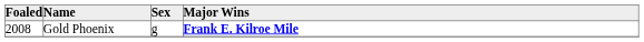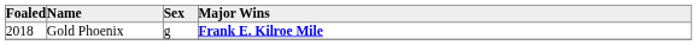 <table border="1" cellpadding="0" style="border-collapse: collapse; font-size:90%">
 <tr bgcolor="#eeeeee">
 <td width="35px"><strong>Foaled</strong></td>
 <td width="120px"><strong>Name</strong></td>
 <td width="35px"><strong>Sex</strong></td>
 <td width="510px"><strong>Major Wins</strong></td>
 </tr>
 <tr>
-<td>2008</td>
+<td>2018</td>
 <td>Gold Phoenix</td>
 <td>g</td>
 <td><strong><a href='#'>Frank E. Kilroe Mile</a></strong></td>
 </tr>
 <tr>
 </tr>
 </table>
